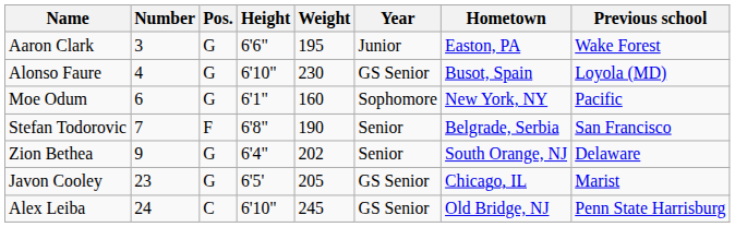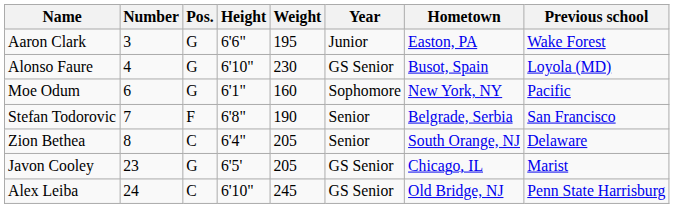 <table class="wikitable sortable" border="1">
 <tr>
 <th>Name</th>
 <th>Number</th>
 <th>Pos.</th>
 <th>Height</th>
 <th>Weight</th>
 <th>Year</th>
 <th>Hometown</th>
 <th class="unsortable">Previous school</th>
 </tr>
 <tr>
 <td>Aaron Clark</td>
 <td>3</td>
 <td>G</td>
 <td>6'6"</td>
 <td>195</td>
 <td>Junior</td>
 <td><a href='#'>Easton, PA</a></td>
 <td><a href='#'>Wake Forest</a></td>
 </tr>
 <tr>
 <td>Alonso Faure</td>
 <td>4</td>
 <td>G</td>
 <td>6'10"</td>
 <td>230</td>
 <td>GS Senior</td>
 <td><a href='#'>Busot, Spain</a></td>
 <td><a href='#'>Loyola (MD)</a></td>
 </tr>
 <tr>
 <td>Moe Odum</td>
 <td>6</td>
 <td>G</td>
 <td>6'1"</td>
 <td>160</td>
 <td>Sophomore</td>
 <td><a href='#'>New York, NY</a></td>
 <td><a href='#'>Pacific</a></td>
 </tr>
 <tr>
 <td>Stefan Todorovic</td>
 <td>7</td>
 <td>F</td>
 <td>6'8"</td>
 <td>190</td>
 <td>Senior</td>
 <td><a href='#'>Belgrade, Serbia</a></td>
 <td><a href='#'>San Francisco</a></td>
 </tr>
 <tr>
 <td>Zion Bethea</td>
-<td>9</td>
-<td>G</td>
+<td>8</td>
+<td>C</td>
 <td>6'4"</td>
-<td>202</td>
+<td>205</td>
 <td> Senior</td>
 <td><a href='#'>South Orange, NJ</a></td>
 <td><a href='#'>Delaware</a></td>
 </tr>
 <tr>
 <td>Javon Cooley</td>
 <td>23</td>
 <td>G</td>
 <td>6'5'</td>
 <td>205</td>
 <td>GS Senior</td>
 <td><a href='#'>Chicago, IL</a></td>
 <td><a href='#'>Marist</a></td>
 </tr>
 <tr>
 <td>Alex Leiba</td>
 <td>24</td>
 <td>C</td>
 <td>6'10"</td>
 <td>245</td>
 <td>GS Senior</td>
 <td><a href='#'>Old Bridge, NJ</a></td>
 <td><a href='#'>Penn State Harrisburg</a></td>
 </tr>
 </table>
